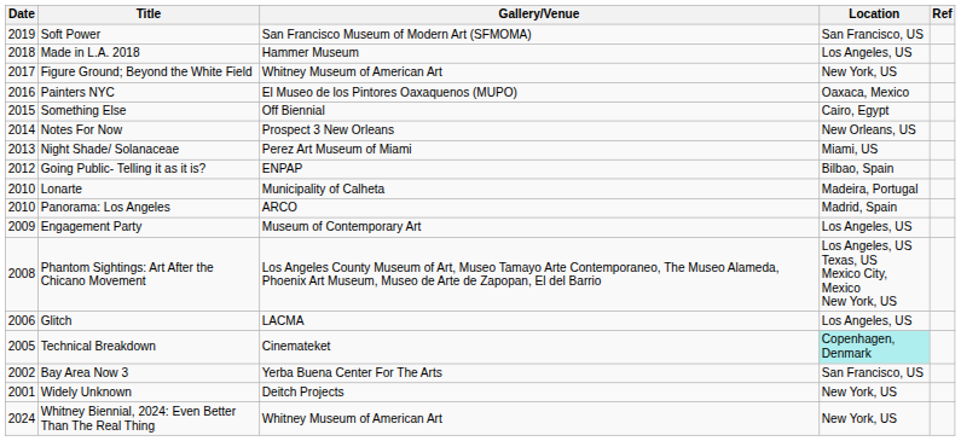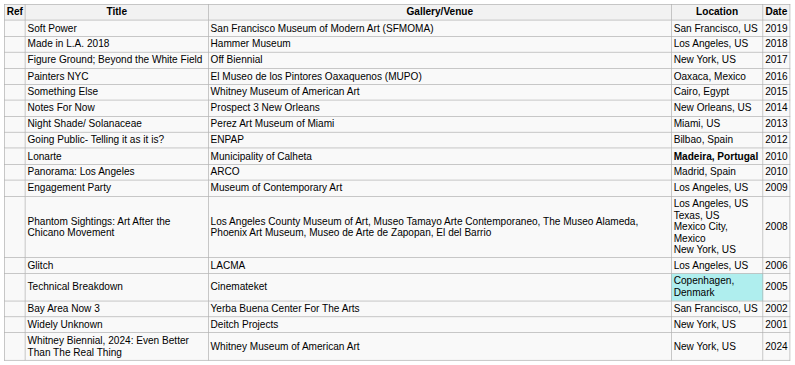 <table class="wikitable sortable">
 <tr>
-<th>Date</th>
+<th>Ref</th>
 <th>Title</th>
 <th>Gallery/Venue</th>
 <th>Location</th>
-<th>Ref</th>
+<th>Date</th>
 </tr>
 <tr>
-<td>2019</td>
+<td></td>
 <td>Soft Power</td>
 <td>San Francisco Museum of Modern Art (SFMOMA)</td>
 <td>San Francisco, US</td>
-<td></td>
+<td>2019</td>
 </tr>
 <tr>
-<td>2018</td>
+<td></td>
 <td>Made in L.A. 2018</td>
 <td>Hammer Museum</td>
 <td>Los Angeles, US</td>
-<td></td>
+<td>2018</td>
 </tr>
 <tr>
+<td></td>
+<td>Figure Ground; Beyond the White Field</td>
+<td>Off Biennial</td>
+<td>New York, US</td>
 <td>2017</td>
-<td>Figure Ground; Beyond the White Field</td>
-<td>Whitney Museum of American Art</td>
-<td>New York, US</td>
-<td></td>
 </tr>
 <tr>
-<td>2016</td>
+<td></td>
 <td>Painters NYC</td>
 <td>El Museo de los Pintores Oaxaquenos (MUPO)</td>
 <td>Oaxaca, Mexico</td>
-<td></td>
+<td>2016</td>
 </tr>
 <tr>
+<td></td>
+<td>Something Else</td>
+<td>Whitney Museum of American Art</td>
+<td>Cairo, Egypt</td>
 <td>2015</td>
-<td>Something Else</td>
-<td>Off Biennial</td>
-<td>Cairo, Egypt</td>
-<td></td>
 </tr>
 <tr>
-<td>2014</td>
+<td></td>
 <td>Notes For Now</td>
 <td>Prospect 3 New Orleans</td>
 <td>New Orleans, US</td>
-<td></td>
+<td>2014</td>
 </tr>
 <tr>
-<td>2013</td>
+<td></td>
 <td>Night Shade/ Solanaceae</td>
 <td>Perez Art Museum of Miami</td>
 <td>Miami, US</td>
-<td></td>
+<td>2013</td>
 </tr>
 <tr>
-<td>2012</td>
+<td></td>
 <td>Going Public- Telling it as it is?</td>
 <td>ENPAP</td>
 <td>Bilbao, Spain</td>
-<td></td>
+<td>2012</td>
 </tr>
 <tr>
-<td>2010</td>
+<td></td>
 <td>Lonarte</td>
 <td>Municipality of Calheta</td>
-<td>Madeira, Portugal</td>
-<td></td>
+<td><strong>Madeira, Portugal</strong></td>
+<td>2010</td>
 </tr>
 <tr>
-<td>2010</td>
+<td></td>
 <td>Panorama: Los Angeles</td>
 <td>ARCO</td>
 <td>Madrid, Spain</td>
-<td></td>
+<td>2010</td>
 </tr>
 <tr>
-<td>2009</td>
+<td></td>
 <td>Engagement Party</td>
 <td>Museum of Contemporary Art</td>
 <td>Los Angeles, US</td>
-<td></td>
+<td>2009</td>
 </tr>
 <tr>
-<td>2008</td>
+<td></td>
 <td>Phantom Sightings: Art After the Chicano Movement</td>
 <td>Los Angeles County Museum of Art, Museo Tamayo Arte Contemporaneo, The Museo Alameda, Phoenix Art Museum, Museo de Arte de Zapopan, El del Barrio</td>
 <td>Los Angeles, US<br>Texas, US<br>Mexico City, Mexico<br>New York, US</td>
-<td></td>
+<td>2008</td>
 </tr>
 <tr>
-<td>2006</td>
+<td></td>
 <td>Glitch</td>
 <td>LACMA</td>
 <td>Los Angeles, US</td>
-<td></td>
+<td>2006</td>
 </tr>
 <tr>
-<td>2005</td>
+<td></td>
 <td>Technical Breakdown</td>
 <td>Cinemateket</td>
 <td style="background: paleturquoise;">Copenhagen, Denmark</td>
-<td></td>
+<td>2005</td>
 </tr>
 <tr>
-<td>2002</td>
+<td></td>
 <td>Bay Area Now 3</td>
 <td>Yerba Buena Center For The Arts</td>
 <td>San Francisco, US</td>
-<td></td>
+<td>2002</td>
 </tr>
 <tr>
-<td>2001</td>
+<td></td>
 <td>Widely Unknown</td>
 <td>Deitch Projects</td>
 <td>New York, US</td>
-<td></td>
+<td>2001</td>
 </tr>
 <tr>
-<td>2024</td>
+<td></td>
 <td>Whitney Biennial, 2024: Even Better Than The Real Thing</td>
 <td>Whitney Museum of American Art</td>
 <td>New York, US</td>
-<td></td>
+<td>2024</td>
 </tr>
 </table>
